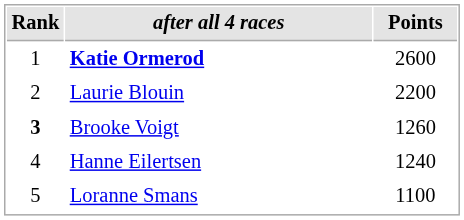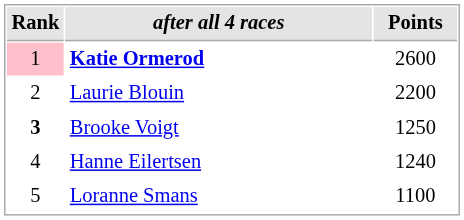 <table cellspacing="1" cellpadding="3" style="border:1px solid #aaa; font-size:86%;">
 <tr style="background:#e4e4e4;">
 <th style="border-bottom:1px solid #aaa; width:10px;">Rank</th>
 <th style="border-bottom:1px solid #aaa; width:200px;"><em>after all 4 races</em></th>
 <th style="border-bottom:1px solid #aaa; width:50px;">Points</th>
 </tr>
 <tr>
-<td align=center>1</td>
+<td align=center style="background: pink;">1</td>
 <td><strong> <a href='#'>Katie Ormerod</a></strong></td>
 <td align=center>2600</td>
 </tr>
 <tr>
 <td align=center>2</td>
 <td> <a href='#'>Laurie Blouin</a></td>
 <td align=center>2200</td>
 </tr>
 <tr>
 <td align=center><strong>3</strong></td>
 <td> <a href='#'>Brooke Voigt</a></td>
-<td align=center>1260</td>
+<td align=center>1250</td>
 </tr>
 <tr>
 <td align=center>4</td>
 <td> <a href='#'>Hanne Eilertsen</a></td>
 <td align=center>1240</td>
 </tr>
 <tr>
 <td align=center>5</td>
 <td> <a href='#'>Loranne Smans</a></td>
 <td align=center>1100</td>
 </tr>
 </table>
